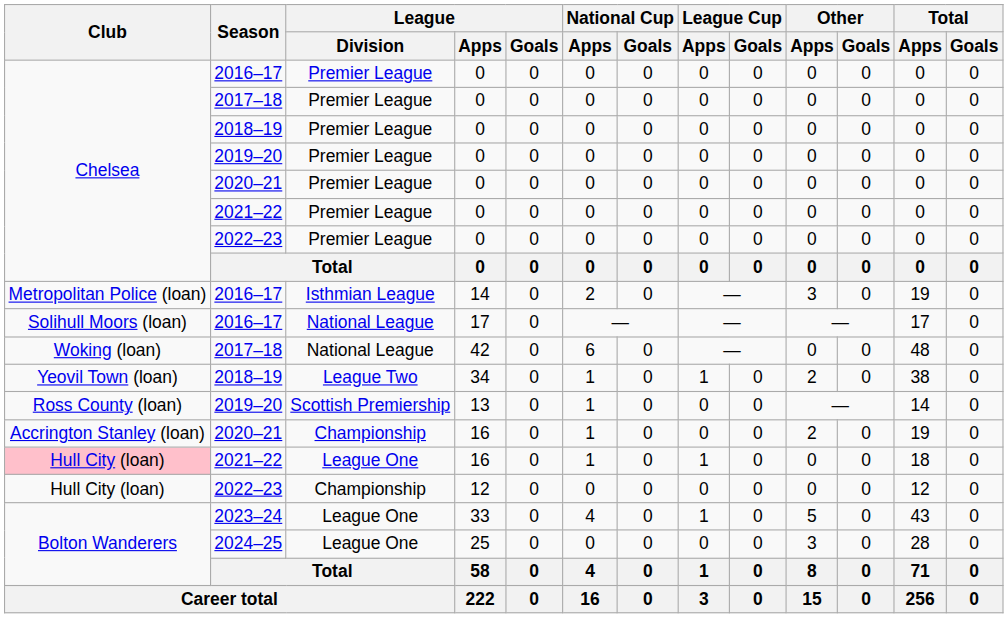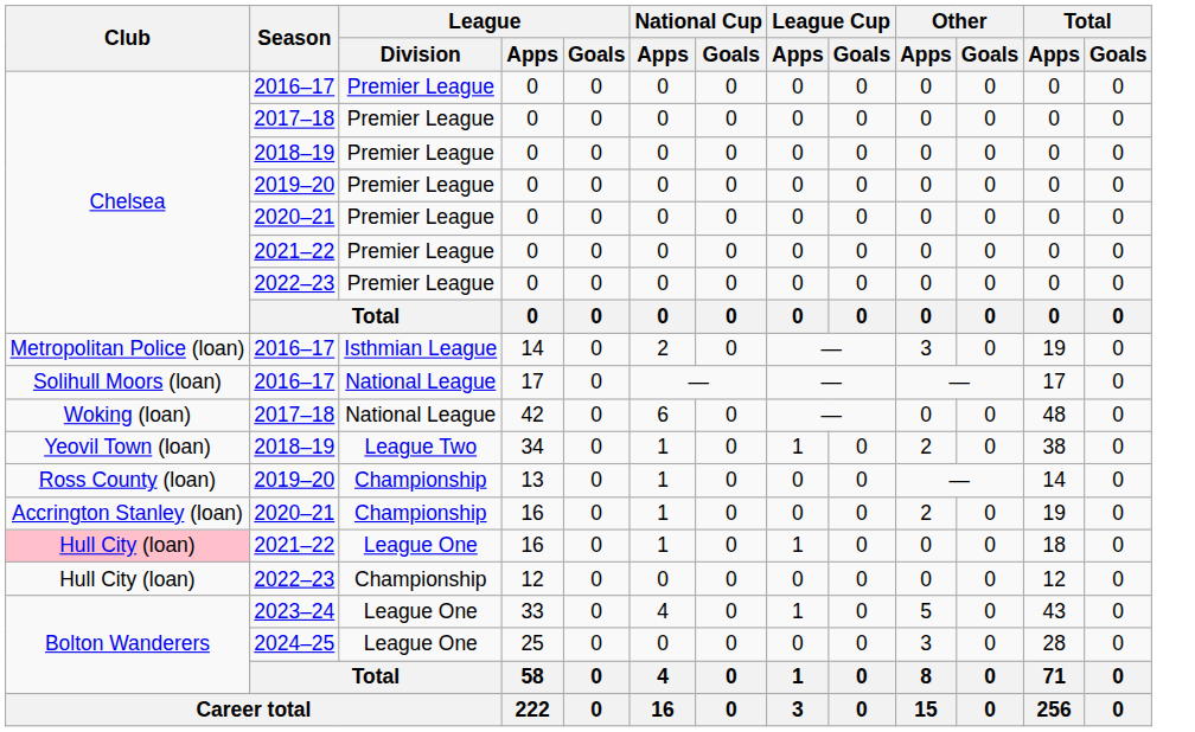 <table class="wikitable" style="text-align:center">
 <tr>
 <th rowspan="2">Club</th>
 <th rowspan="2">Season</th>
 <th colspan="3">League</th>
 <th colspan="2">National Cup</th>
 <th colspan="2">League Cup</th>
 <th colspan="2">Other</th>
 <th colspan="2">Total</th>
 </tr>
 <tr>
 <th>Division</th>
 <th>Apps</th>
 <th>Goals</th>
 <th>Apps</th>
 <th>Goals</th>
 <th>Apps</th>
 <th>Goals</th>
 <th>Apps</th>
 <th>Goals</th>
 <th>Apps</th>
 <th>Goals</th>
 </tr>
 <tr>
 <td rowspan="8"><a href='#'>Chelsea</a></td>
 <td><a href='#'>2016–17</a></td>
 <td><a href='#'>Premier League</a></td>
 <td>0</td>
 <td>0</td>
 <td>0</td>
 <td>0</td>
 <td>0</td>
 <td>0</td>
 <td>0</td>
 <td>0</td>
 <td>0</td>
 <td>0</td>
 </tr>
 <tr>
 <td><a href='#'>2017–18</a></td>
 <td>Premier League</td>
 <td>0</td>
 <td>0</td>
 <td>0</td>
 <td>0</td>
 <td>0</td>
 <td>0</td>
 <td>0</td>
 <td>0</td>
 <td>0</td>
 <td>0</td>
 </tr>
 <tr>
 <td><a href='#'>2018–19</a></td>
 <td>Premier League</td>
 <td>0</td>
 <td>0</td>
 <td>0</td>
 <td>0</td>
 <td>0</td>
 <td>0</td>
 <td>0</td>
 <td>0</td>
 <td>0</td>
 <td>0</td>
 </tr>
 <tr>
 <td><a href='#'>2019–20</a></td>
 <td>Premier League</td>
 <td>0</td>
 <td>0</td>
 <td>0</td>
 <td>0</td>
 <td>0</td>
 <td>0</td>
 <td>0</td>
 <td>0</td>
 <td>0</td>
 <td>0</td>
 </tr>
 <tr>
 <td><a href='#'>2020–21</a></td>
 <td>Premier League</td>
 <td>0</td>
 <td>0</td>
 <td>0</td>
 <td>0</td>
 <td>0</td>
 <td>0</td>
 <td>0</td>
 <td>0</td>
 <td>0</td>
 <td>0</td>
 </tr>
 <tr>
 <td><a href='#'>2021–22</a></td>
 <td>Premier League</td>
 <td>0</td>
 <td>0</td>
 <td>0</td>
 <td>0</td>
 <td>0</td>
 <td>0</td>
 <td>0</td>
 <td>0</td>
 <td>0</td>
 <td>0</td>
 </tr>
 <tr>
 <td><a href='#'>2022–23</a></td>
 <td>Premier League</td>
 <td>0</td>
 <td>0</td>
 <td>0</td>
 <td>0</td>
 <td>0</td>
 <td>0</td>
 <td>0</td>
 <td>0</td>
 <td>0</td>
 <td>0</td>
 </tr>
 <tr>
 <th colspan="2">Total</th>
 <th>0</th>
 <th>0</th>
 <th>0</th>
 <th>0</th>
 <th>0</th>
 <th>0</th>
 <th>0</th>
 <th>0</th>
 <th>0</th>
 <th>0</th>
 </tr>
 <tr>
 <td><a href='#'>Metropolitan Police</a> (loan)</td>
 <td><a href='#'>2016–17</a></td>
 <td><a href='#'>Isthmian League</a></td>
 <td>14</td>
 <td>0</td>
 <td>2</td>
 <td>0</td>
 <td colspan="2">—</td>
 <td>3</td>
 <td>0</td>
 <td>19</td>
 <td>0</td>
 </tr>
 <tr>
 <td><a href='#'>Solihull Moors</a> (loan)</td>
 <td><a href='#'>2016–17</a></td>
 <td><a href='#'>National League</a></td>
 <td>17</td>
 <td>0</td>
 <td colspan="2">—</td>
 <td colspan="2">—</td>
 <td colspan="2">—</td>
 <td>17</td>
 <td>0</td>
 </tr>
 <tr>
 <td><a href='#'>Woking</a> (loan)</td>
 <td><a href='#'>2017–18</a></td>
 <td>National League</td>
 <td>42</td>
 <td>0</td>
 <td>6</td>
 <td>0</td>
 <td colspan="2">—</td>
 <td>0</td>
 <td>0</td>
 <td>48</td>
 <td>0</td>
 </tr>
 <tr>
 <td><a href='#'>Yeovil Town</a> (loan)</td>
 <td><a href='#'>2018–19</a></td>
 <td><a href='#'>League Two</a></td>
 <td>34</td>
 <td>0</td>
 <td>1</td>
 <td>0</td>
 <td>1</td>
 <td>0</td>
 <td>2</td>
 <td>0</td>
 <td>38</td>
 <td>0</td>
 </tr>
 <tr>
 <td><a href='#'>Ross County</a> (loan)</td>
 <td><a href='#'>2019–20</a></td>
-<td><a href='#'>Scottish Premiership</a></td>
+<td><a href='#'>Championship</a></td>
 <td>13</td>
 <td>0</td>
 <td>1</td>
 <td>0</td>
 <td>0</td>
 <td>0</td>
 <td colspan="2">—</td>
 <td>14</td>
 <td>0</td>
 </tr>
 <tr>
 <td><a href='#'>Accrington Stanley</a> (loan)</td>
 <td><a href='#'>2020–21</a></td>
 <td><a href='#'>Championship</a></td>
 <td>16</td>
 <td>0</td>
 <td>1</td>
 <td>0</td>
 <td>0</td>
 <td>0</td>
 <td>2</td>
 <td>0</td>
 <td>19</td>
 <td>0</td>
 </tr>
 <tr>
 <td style="background: pink;"><a href='#'>Hull City</a> (loan)</td>
 <td><a href='#'>2021–22</a></td>
 <td><a href='#'>League One</a></td>
 <td>16</td>
 <td>0</td>
 <td>1</td>
 <td>0</td>
 <td>1</td>
 <td>0</td>
 <td>0</td>
 <td>0</td>
 <td>18</td>
 <td>0</td>
 </tr>
 <tr>
 <td>Hull City (loan)</td>
 <td><a href='#'>2022–23</a></td>
 <td>Championship</td>
 <td>12</td>
 <td>0</td>
 <td>0</td>
 <td>0</td>
 <td>0</td>
 <td>0</td>
 <td>0</td>
 <td>0</td>
 <td>12</td>
 <td>0</td>
 </tr>
 <tr>
 <td rowspan=3><a href='#'>Bolton Wanderers</a></td>
 <td><a href='#'>2023–24</a></td>
 <td>League One</td>
 <td>33</td>
 <td>0</td>
 <td>4</td>
 <td>0</td>
 <td>1</td>
 <td>0</td>
 <td>5</td>
 <td>0</td>
 <td>43</td>
 <td>0</td>
 </tr>
 <tr>
 <td><a href='#'>2024–25</a></td>
 <td>League One</td>
 <td>25</td>
 <td>0</td>
 <td>0</td>
 <td>0</td>
 <td>0</td>
 <td>0</td>
 <td>3</td>
 <td>0</td>
 <td>28</td>
 <td>0</td>
 </tr>
 <tr>
 <th colspan="2">Total</th>
 <th>58</th>
 <th>0</th>
 <th>4</th>
 <th>0</th>
 <th>1</th>
 <th>0</th>
 <th>8</th>
 <th>0</th>
 <th>71</th>
 <th>0</th>
 </tr>
 <tr>
 <th colspan="3">Career total</th>
 <th>222</th>
 <th>0</th>
 <th>16</th>
 <th>0</th>
 <th>3</th>
 <th>0</th>
 <th>15</th>
 <th>0</th>
 <th>256</th>
 <th>0</th>
 </tr>
 </table>
